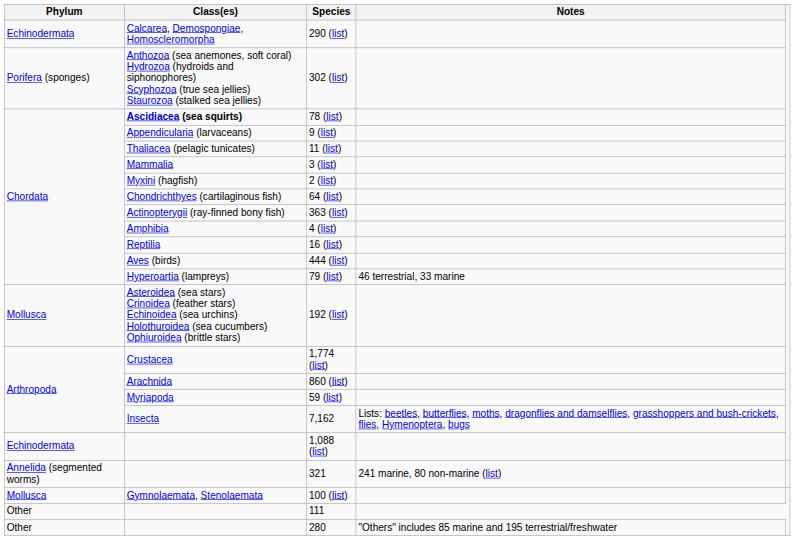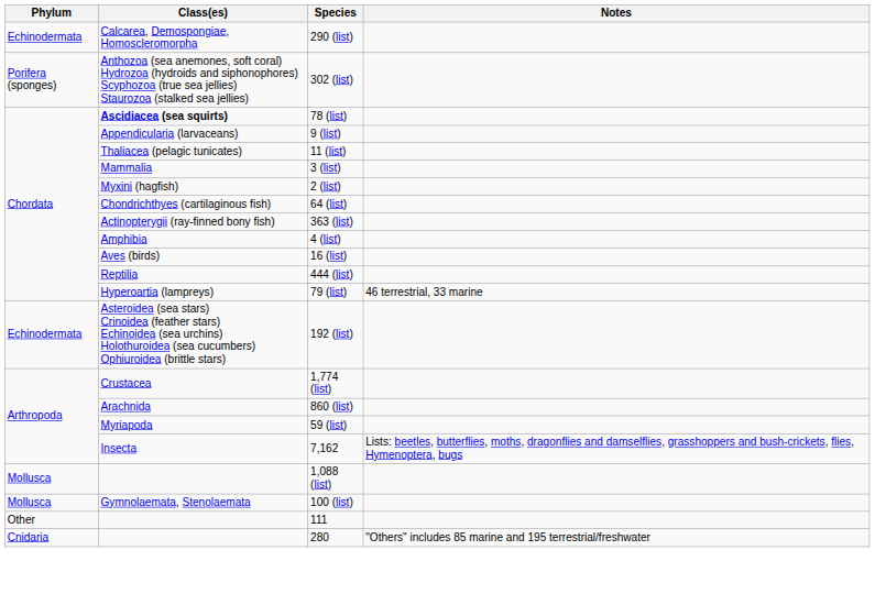 <table class="wikitable">
 <tr>
 <th>Phylum</th>
 <th>Class(es)</th>
 <th>Species</th>
 <th>Notes</th>
 </tr>
 <tr>
 <td><a href='#'>Echinodermata</a></td>
 <td><a href='#'>Calcarea</a>, <a href='#'>Demospongiae</a>, <a href='#'>Homoscleromorpha</a></td>
 <td>290 (<a href='#'>list</a>)</td>
 <td></td>
 </tr>
 <tr>
 <td><a href='#'>Porifera</a> (sponges)</td>
 <td><a href='#'>Anthozoa</a> (sea anemones, soft coral)<br><a href='#'>Hydrozoa</a> (hydroids and siphonophores)<br><a href='#'>Scyphozoa</a> (true sea jellies)<br><a href='#'>Staurozoa</a> (stalked sea jellies)</td>
 <td>302 (<a href='#'>list</a>)</td>
 <td></td>
 </tr>
 <tr>
 <td rowspan="11"><a href='#'>Chordata</a></td>
 <td><strong><a href='#'>Ascidiacea</a> (sea squirts)</strong></td>
 <td>78 (<a href='#'>list</a>)</td>
 <td></td>
 </tr>
 <tr>
 <td><a href='#'>Appendicularia</a> (larvaceans)</td>
 <td>9 (<a href='#'>list</a>)</td>
 <td></td>
 </tr>
 <tr>
 <td><a href='#'>Thaliacea</a> (pelagic tunicates)</td>
 <td>11 (<a href='#'>list</a>)</td>
 <td></td>
 </tr>
 <tr>
 <td><a href='#'>Mammalia</a></td>
 <td>3 (<a href='#'>list</a>)</td>
 <td></td>
 </tr>
 <tr>
 <td><a href='#'>Myxini</a> (hagfish)</td>
 <td>2 (<a href='#'>list</a>)</td>
 <td></td>
 </tr>
 <tr>
 <td><a href='#'>Chondrichthyes</a> (cartilaginous fish)</td>
 <td>64 (<a href='#'>list</a>)</td>
 <td></td>
 </tr>
 <tr>
 <td><a href='#'>Actinopterygii</a> (ray-finned bony fish)</td>
 <td>363 (<a href='#'>list</a>)</td>
 <td></td>
 </tr>
 <tr>
 <td><a href='#'>Amphibia</a></td>
 <td>4 (<a href='#'>list</a>)</td>
 <td></td>
 </tr>
 <tr>
-<td><a href='#'>Reptilia</a></td>
+<td><a href='#'>Aves</a> (birds)</td>
 <td>16 (<a href='#'>list</a>)</td>
 <td></td>
 </tr>
 <tr>
-<td><a href='#'>Aves</a> (birds)</td>
+<td><a href='#'>Reptilia</a></td>
 <td>444 (<a href='#'>list</a>)</td>
 <td></td>
 </tr>
 <tr>
 <td><a href='#'>Hyperoartia</a> (lampreys)</td>
 <td>79 (<a href='#'>list</a>)</td>
 <td>46 terrestrial, 33 marine</td>
 </tr>
 <tr>
-<td><a href='#'>Mollusca</a></td>
+<td><a href='#'>Echinodermata</a></td>
 <td><a href='#'>Asteroidea</a> (sea stars)<br><a href='#'>Crinoidea</a> (feather stars)<br><a href='#'>Echinoidea</a> (sea urchins)<br><a href='#'>Holothuroidea</a> (sea cucumbers)<br><a href='#'>Ophiuroidea</a> (brittle stars)</td>
 <td>192 (<a href='#'>list</a>)</td>
 <td></td>
 </tr>
 <tr>
 <td rowspan="4"><a href='#'>Arthropoda</a></td>
 <td><a href='#'>Crustacea</a></td>
 <td>1,774 (<a href='#'>list</a>)</td>
 <td></td>
 </tr>
 <tr>
 <td><a href='#'>Arachnida</a></td>
 <td>860 (<a href='#'>list</a>)</td>
 <td></td>
 </tr>
 <tr>
 <td><a href='#'>Myriapoda</a></td>
 <td>59 (<a href='#'>list</a>)</td>
 <td></td>
 </tr>
 <tr>
 <td><a href='#'>Insecta</a></td>
 <td>7,162</td>
 <td>Lists: <a href='#'>beetles</a>, <a href='#'>butterflies</a>, <a href='#'>moths</a>, <a href='#'>dragonflies and damselflies</a>, <a href='#'>grasshoppers and bush-crickets</a>, <a href='#'>flies</a>, <a href='#'>Hymenoptera</a>, <a href='#'>bugs</a></td>
 </tr>
 <tr>
-<td><a href='#'>Echinodermata</a></td>
+<td><a href='#'>Mollusca</a></td>
 <td></td>
 <td>1,088 (<a href='#'>list</a>)</td>
-<td></td>
-</tr>
-<tr>
-<td><a href='#'>Annelida</a> (segmented worms)</td>
-<td></td>
-<td>321</td>
-<td>241 marine, 80 non-marine (<a href='#'>list</a>)</td>
 <td></td>
 </tr>
 <tr>
 <td><a href='#'>Mollusca</a></td>
 <td><a href='#'>Gymnolaemata</a>, <a href='#'>Stenolaemata</a></td>
 <td>100 (<a href='#'>list</a>)</td>
 <td></td>
 </tr>
 <tr>
 <td>Other</td>
 <td></td>
 <td>111</td>
 </tr>
 <tr>
-<td>Other</td>
+<td><a href='#'>Cnidaria</a></td>
 <td></td>
 <td>280</td>
 <td>"Others" includes 85 marine and 195 terrestrial/freshwater</td>
 </tr>
 </table>
